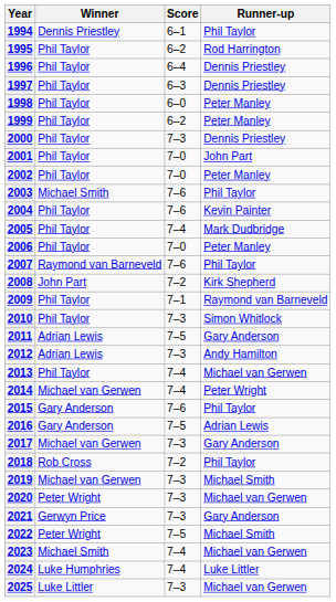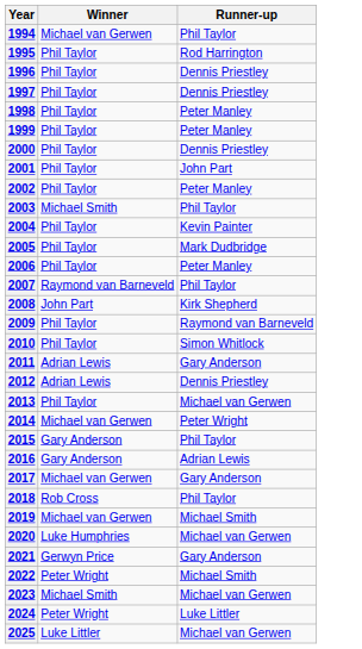 <table class="wikitable sortable">
 <tr>
 <th>Year</th>
 <th>Winner</th>
-<th>Score</th>
 <th>Runner-up</th>
 </tr>
 <tr>
 <th scope="row"><a href='#'>1994</a></th>
-<td> <a href='#'>Dennis Priestley</a></td>
-<td>6–1</td>
+<td> <a href='#'>Michael van Gerwen</a></td>
 <td> <a href='#'>Phil Taylor</a></td>
 </tr>
 <tr>
 <th scope="row"><a href='#'>1995</a></th>
 <td> <a href='#'>Phil Taylor</a></td>
-<td>6–2</td>
 <td> <a href='#'>Rod Harrington</a></td>
 </tr>
 <tr>
 <th scope="row"><a href='#'>1996</a></th>
 <td> <a href='#'>Phil Taylor</a></td>
-<td>6–4</td>
 <td> <a href='#'>Dennis Priestley</a></td>
 </tr>
 <tr>
 <th scope="row"><a href='#'>1997</a></th>
 <td> <a href='#'>Phil Taylor</a></td>
-<td>6–3</td>
 <td> <a href='#'>Dennis Priestley</a></td>
 </tr>
 <tr>
 <th scope="row"><a href='#'>1998</a></th>
 <td> <a href='#'>Phil Taylor</a></td>
-<td>6–0</td>
 <td> <a href='#'>Peter Manley</a></td>
 </tr>
 <tr>
 <th scope="row"><a href='#'>1999</a></th>
 <td> <a href='#'>Phil Taylor</a></td>
-<td>6–2</td>
 <td> <a href='#'>Peter Manley</a></td>
 </tr>
 <tr>
 <th scope="row"><a href='#'>2000</a></th>
 <td> <a href='#'>Phil Taylor</a></td>
-<td>7–3</td>
 <td> <a href='#'>Dennis Priestley</a></td>
 </tr>
 <tr>
 <th scope="row"><a href='#'>2001</a></th>
 <td> <a href='#'>Phil Taylor</a></td>
-<td>7–0</td>
 <td> <a href='#'>John Part</a></td>
 </tr>
 <tr>
 <th scope="row"><a href='#'>2002</a></th>
 <td> <a href='#'>Phil Taylor</a></td>
-<td>7–0</td>
 <td> <a href='#'>Peter Manley</a></td>
 </tr>
 <tr>
 <th scope="row"><a href='#'>2003</a></th>
 <td> <a href='#'>Michael Smith</a></td>
-<td>7–6</td>
 <td> <a href='#'>Phil Taylor</a></td>
 </tr>
 <tr>
 <th scope="row"><a href='#'>2004</a></th>
 <td> <a href='#'>Phil Taylor</a></td>
-<td>7–6</td>
 <td> <a href='#'>Kevin Painter</a></td>
 </tr>
 <tr>
 <th scope="row"><a href='#'>2005</a></th>
 <td> <a href='#'>Phil Taylor</a></td>
-<td>7–4</td>
 <td> <a href='#'>Mark Dudbridge</a></td>
 </tr>
 <tr>
 <th scope="row"><a href='#'>2006</a></th>
 <td> <a href='#'>Phil Taylor</a></td>
-<td>7–0</td>
 <td> <a href='#'>Peter Manley</a></td>
 </tr>
 <tr>
 <th scope="row"><a href='#'>2007</a></th>
 <td> <a href='#'>Raymond van Barneveld</a></td>
-<td>7–6</td>
 <td> <a href='#'>Phil Taylor</a></td>
 </tr>
 <tr>
 <th scope="row"><a href='#'>2008</a></th>
 <td> <a href='#'>John Part</a></td>
-<td>7–2</td>
 <td> <a href='#'>Kirk Shepherd</a></td>
 </tr>
 <tr>
 <th scope="row"><a href='#'>2009</a></th>
 <td> <a href='#'>Phil Taylor</a></td>
-<td>7–1</td>
 <td> <a href='#'>Raymond van Barneveld</a></td>
 </tr>
 <tr>
 <th scope="row"><a href='#'>2010</a></th>
 <td> <a href='#'>Phil Taylor</a></td>
-<td>7–3</td>
 <td> <a href='#'>Simon Whitlock</a></td>
 </tr>
 <tr>
 <th scope="row"><a href='#'>2011</a></th>
 <td> <a href='#'>Adrian Lewis</a></td>
-<td>7–5</td>
 <td> <a href='#'>Gary Anderson</a></td>
 </tr>
 <tr>
 <th scope="row"><a href='#'>2012</a></th>
 <td> <a href='#'>Adrian Lewis</a></td>
-<td>7–3</td>
-<td> <a href='#'>Andy Hamilton</a></td>
+<td> <a href='#'>Dennis Priestley</a></td>
 </tr>
 <tr>
 <th scope="row"><a href='#'>2013</a></th>
 <td> <a href='#'>Phil Taylor</a></td>
-<td>7–4</td>
 <td> <a href='#'>Michael van Gerwen</a></td>
 </tr>
 <tr>
 <th scope="row"><a href='#'>2014</a></th>
 <td> <a href='#'>Michael van Gerwen</a></td>
-<td>7–4</td>
 <td> <a href='#'>Peter Wright</a></td>
 </tr>
 <tr>
 <th scope="row"><a href='#'>2015</a></th>
 <td> <a href='#'>Gary Anderson</a></td>
-<td>7–6</td>
 <td> <a href='#'>Phil Taylor</a></td>
 </tr>
 <tr>
 <th scope="row"><a href='#'>2016</a></th>
 <td> <a href='#'>Gary Anderson</a></td>
-<td>7–5</td>
 <td> <a href='#'>Adrian Lewis</a></td>
 </tr>
 <tr>
 <th scope="row"><a href='#'>2017</a></th>
 <td> <a href='#'>Michael van Gerwen</a></td>
-<td>7–3</td>
 <td> <a href='#'>Gary Anderson</a></td>
 </tr>
 <tr>
 <th scope="row"><a href='#'>2018</a></th>
 <td> <a href='#'>Rob Cross</a></td>
-<td>7–2</td>
 <td> <a href='#'>Phil Taylor</a></td>
 </tr>
 <tr>
 <th scope="row"><a href='#'>2019</a></th>
 <td> <a href='#'>Michael van Gerwen</a></td>
-<td>7–3</td>
 <td> <a href='#'>Michael Smith</a></td>
 </tr>
 <tr>
 <th scope="row"><a href='#'>2020</a></th>
-<td> <a href='#'>Peter Wright</a></td>
-<td>7–3</td>
+<td> <a href='#'>Luke Humphries</a></td>
 <td> <a href='#'>Michael van Gerwen</a></td>
 </tr>
 <tr>
 <th scope="row"><a href='#'>2021</a></th>
 <td> <a href='#'>Gerwyn Price</a></td>
-<td>7–3</td>
 <td> <a href='#'>Gary Anderson</a></td>
 </tr>
 <tr>
 <th scope="row"><a href='#'>2022</a></th>
 <td> <a href='#'>Peter Wright</a></td>
-<td>7–5</td>
 <td> <a href='#'>Michael Smith</a></td>
 </tr>
 <tr>
 <th scope="row"><a href='#'>2023</a></th>
 <td> <a href='#'>Michael Smith</a></td>
-<td>7–4</td>
 <td> <a href='#'>Michael van Gerwen</a></td>
 </tr>
 <tr>
 <th scope="row"><a href='#'>2024</a></th>
-<td> <a href='#'>Luke Humphries</a></td>
-<td>7–4</td>
+<td> <a href='#'>Peter Wright</a></td>
 <td> <a href='#'>Luke Littler</a></td>
 </tr>
 <tr>
 <th scope="row"><a href='#'>2025</a></th>
 <td> <a href='#'>Luke Littler</a></td>
-<td>7–3</td>
 <td> <a href='#'>Michael van Gerwen</a></td>
 </tr>
 </table>
